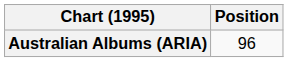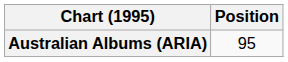 <table class="wikitable plainrowheaders" style="text-align:center">
 <tr>
 <th scope="col">Chart (1995)</th>
 <th scope="col">Position</th>
 </tr>
 <tr>
 <th scope="row">Australian Albums (ARIA)</th>
-<td>96</td>
+<td>95</td>
 </tr>
 </table>
